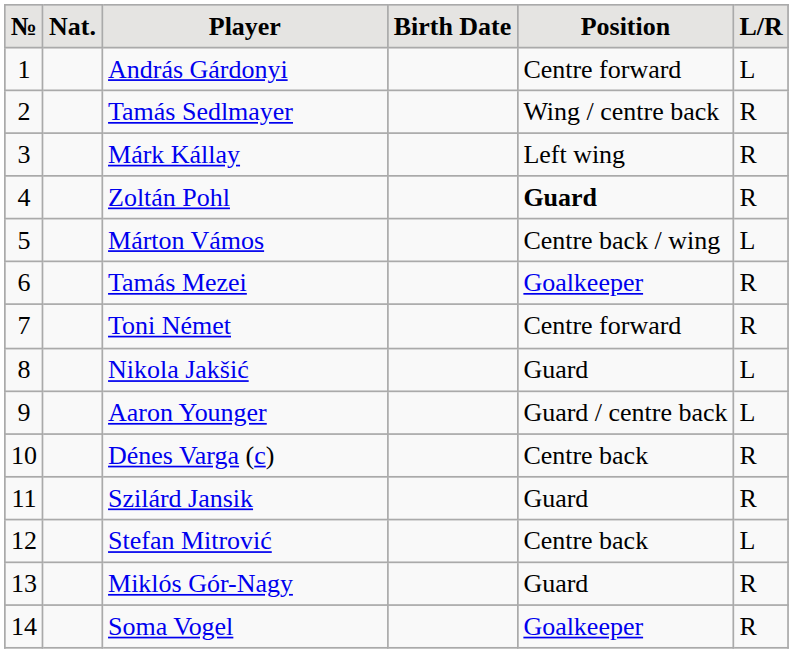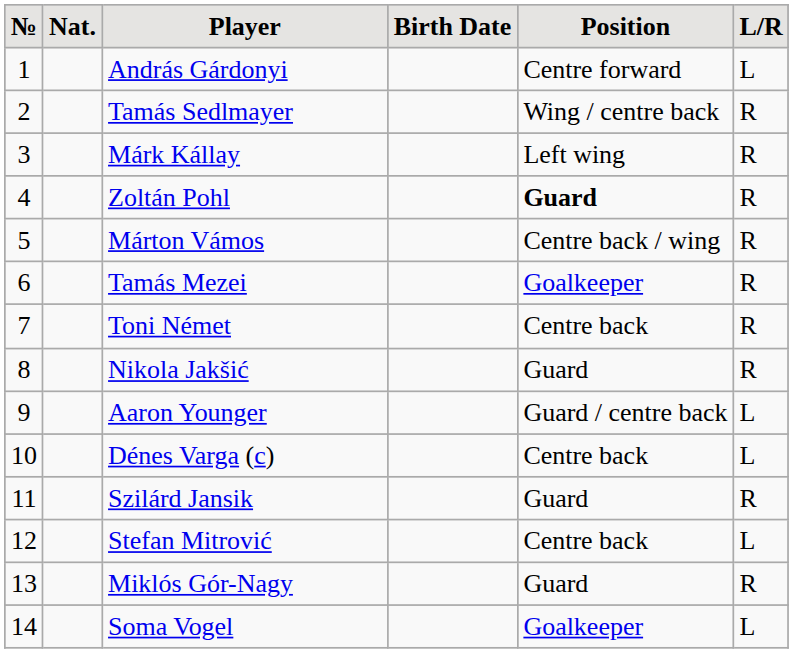 <table class=wikitable style="font-size: 95%; border: 1px solid #CFB53B; border-collapse: collapse;">
 <tr bgcolor="E5E4E2">
 <td align=center><strong>№</strong></td>
 <td align=center><strong>Nat.</strong></td>
 <td width=160; align=center><strong>Player</strong></td>
 <td align=center><strong>Birth Date</strong></td>
 <td align=center><strong>Position</strong></td>
 <td align=center><strong>L/R</strong></td>
 </tr>
 <tr>
 <td align=center>1</td>
 <td align=center></td>
 <td><a href='#'>András Gárdonyi</a></td>
 <td style="text-align:right;"></td>
 <td>Centre forward</td>
 <td>L</td>
 </tr>
 <tr>
 <td align=center>2</td>
 <td align=center></td>
 <td><a href='#'>Tamás Sedlmayer</a></td>
 <td style="text-align:right;"></td>
 <td>Wing / centre back</td>
 <td>R</td>
 </tr>
 <tr>
 <td align=center>3</td>
 <td align=center></td>
 <td><a href='#'>Márk Kállay</a></td>
 <td style="text-align:right;"></td>
 <td>Left wing</td>
 <td>R</td>
 </tr>
 <tr>
 <td align=center>4</td>
 <td align=center></td>
 <td><a href='#'>Zoltán Pohl</a></td>
 <td style="text-align:right;"></td>
 <td><strong>Guard</strong></td>
 <td>R</td>
 </tr>
 <tr>
 <td align=center>5</td>
 <td align=center></td>
 <td><a href='#'>Márton Vámos</a></td>
 <td style="text-align:right;"></td>
 <td>Centre back / wing</td>
-<td>L</td>
+<td>R</td>
 </tr>
 <tr>
 <td align=center>6</td>
 <td align=center></td>
 <td><a href='#'>Tamás Mezei</a></td>
 <td style="text-align:right;"></td>
 <td><a href='#'>Goalkeeper</a></td>
 <td>R</td>
 </tr>
 <tr>
 <td align=center>7</td>
 <td align=center></td>
 <td><a href='#'>Toni Német</a></td>
 <td style="text-align:right;"></td>
-<td>Centre forward</td>
+<td>Centre back</td>
 <td>R</td>
 </tr>
 <tr>
 <td align=center>8</td>
 <td align=center></td>
 <td><a href='#'>Nikola Jakšić</a></td>
 <td style="text-align:right;"></td>
 <td>Guard</td>
-<td>L</td>
+<td>R</td>
 </tr>
 <tr>
 <td align=center>9</td>
 <td align=center></td>
 <td><a href='#'>Aaron Younger</a></td>
 <td style="text-align:right;"></td>
 <td>Guard / centre back</td>
 <td>L</td>
 </tr>
 <tr>
 <td align=center>10</td>
 <td align=center></td>
 <td><a href='#'>Dénes Varga</a> (<a href='#'>c</a>)</td>
 <td style="text-align:right;"></td>
 <td>Centre back</td>
-<td>R</td>
+<td>L</td>
 </tr>
 <tr>
 <td align=center>11</td>
 <td align=center></td>
 <td><a href='#'>Szilárd Jansik</a></td>
 <td style="text-align:right;"></td>
 <td>Guard</td>
 <td>R</td>
 </tr>
 <tr>
 <td align=center>12</td>
 <td align=center></td>
 <td><a href='#'>Stefan Mitrović</a></td>
 <td style="text-align:right;"></td>
 <td>Centre back</td>
 <td>L</td>
 </tr>
 <tr>
 <td align=center>13</td>
 <td align=center></td>
 <td><a href='#'>Miklós Gór-Nagy</a></td>
 <td style="text-align:right;"></td>
 <td>Guard</td>
 <td>R</td>
 </tr>
 <tr>
 <td align=center>14</td>
 <td align=center></td>
 <td><a href='#'>Soma Vogel</a></td>
 <td style="text-align:right;"></td>
 <td><a href='#'>Goalkeeper</a></td>
-<td>R</td>
+<td>L</td>
 </tr>
 </table>
